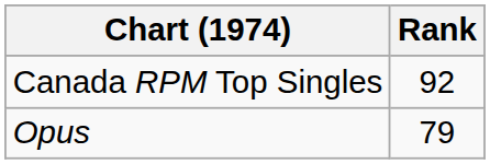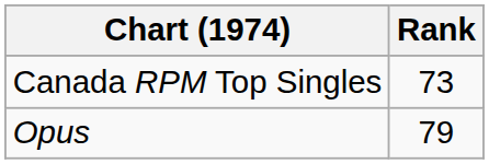 <table class="wikitable">
 <tr>
 <th>Chart (1974)</th>
 <th>Rank</th>
 </tr>
 <tr>
 <td>Canada <em>RPM</em> Top Singles</td>
-<td style="text-align:center;">92</td>
+<td style="text-align:center;">73</td>
 </tr>
 <tr>
 <td><em>Opus</em></td>
 <td style="text-align:center;">79</td>
 </tr>
 </table>
